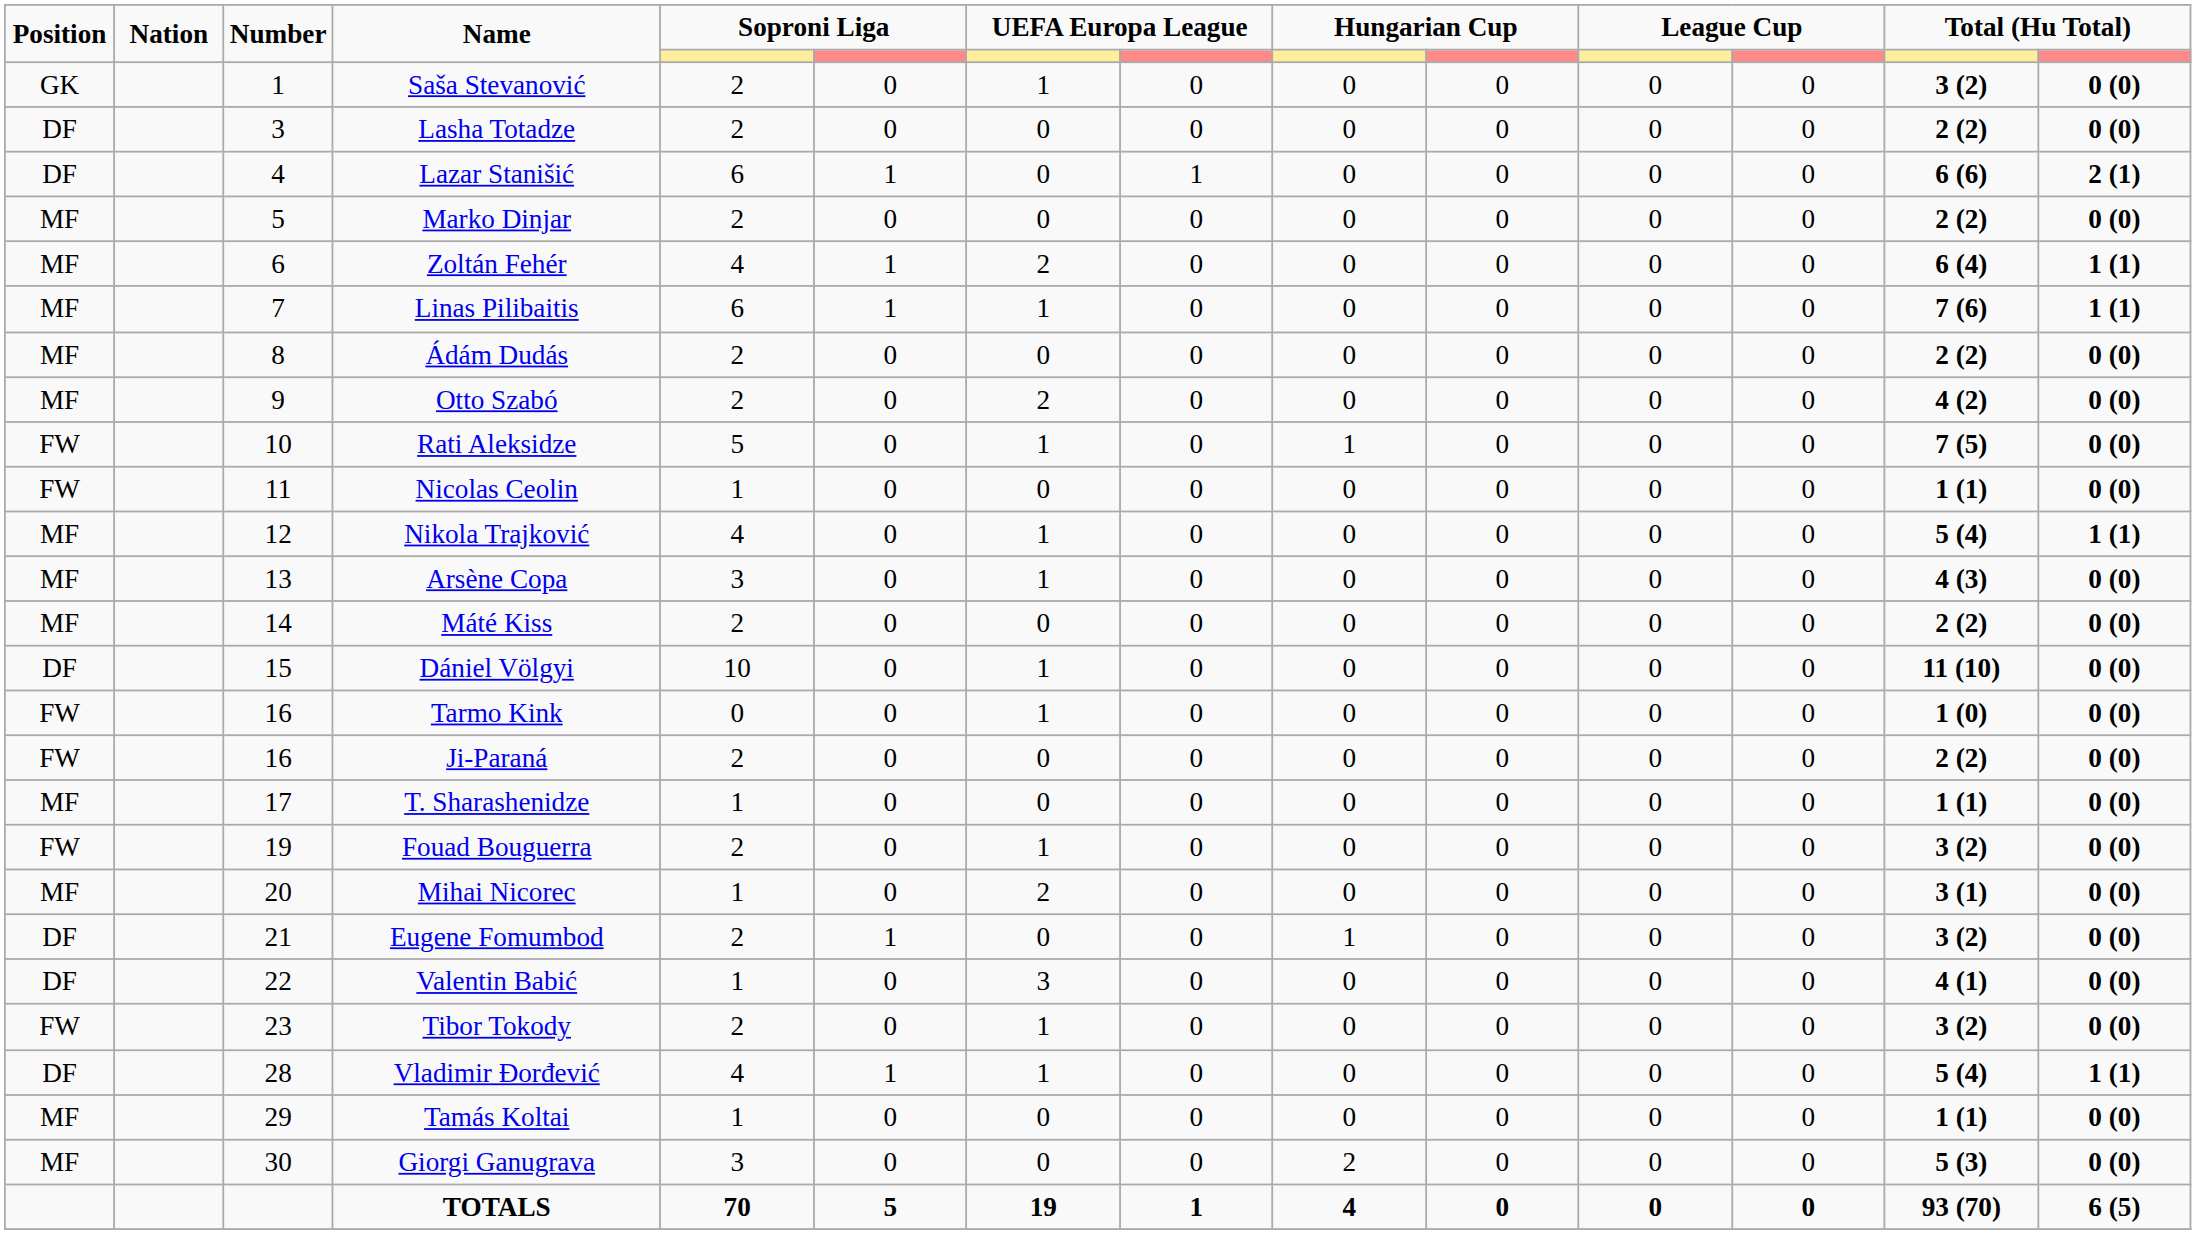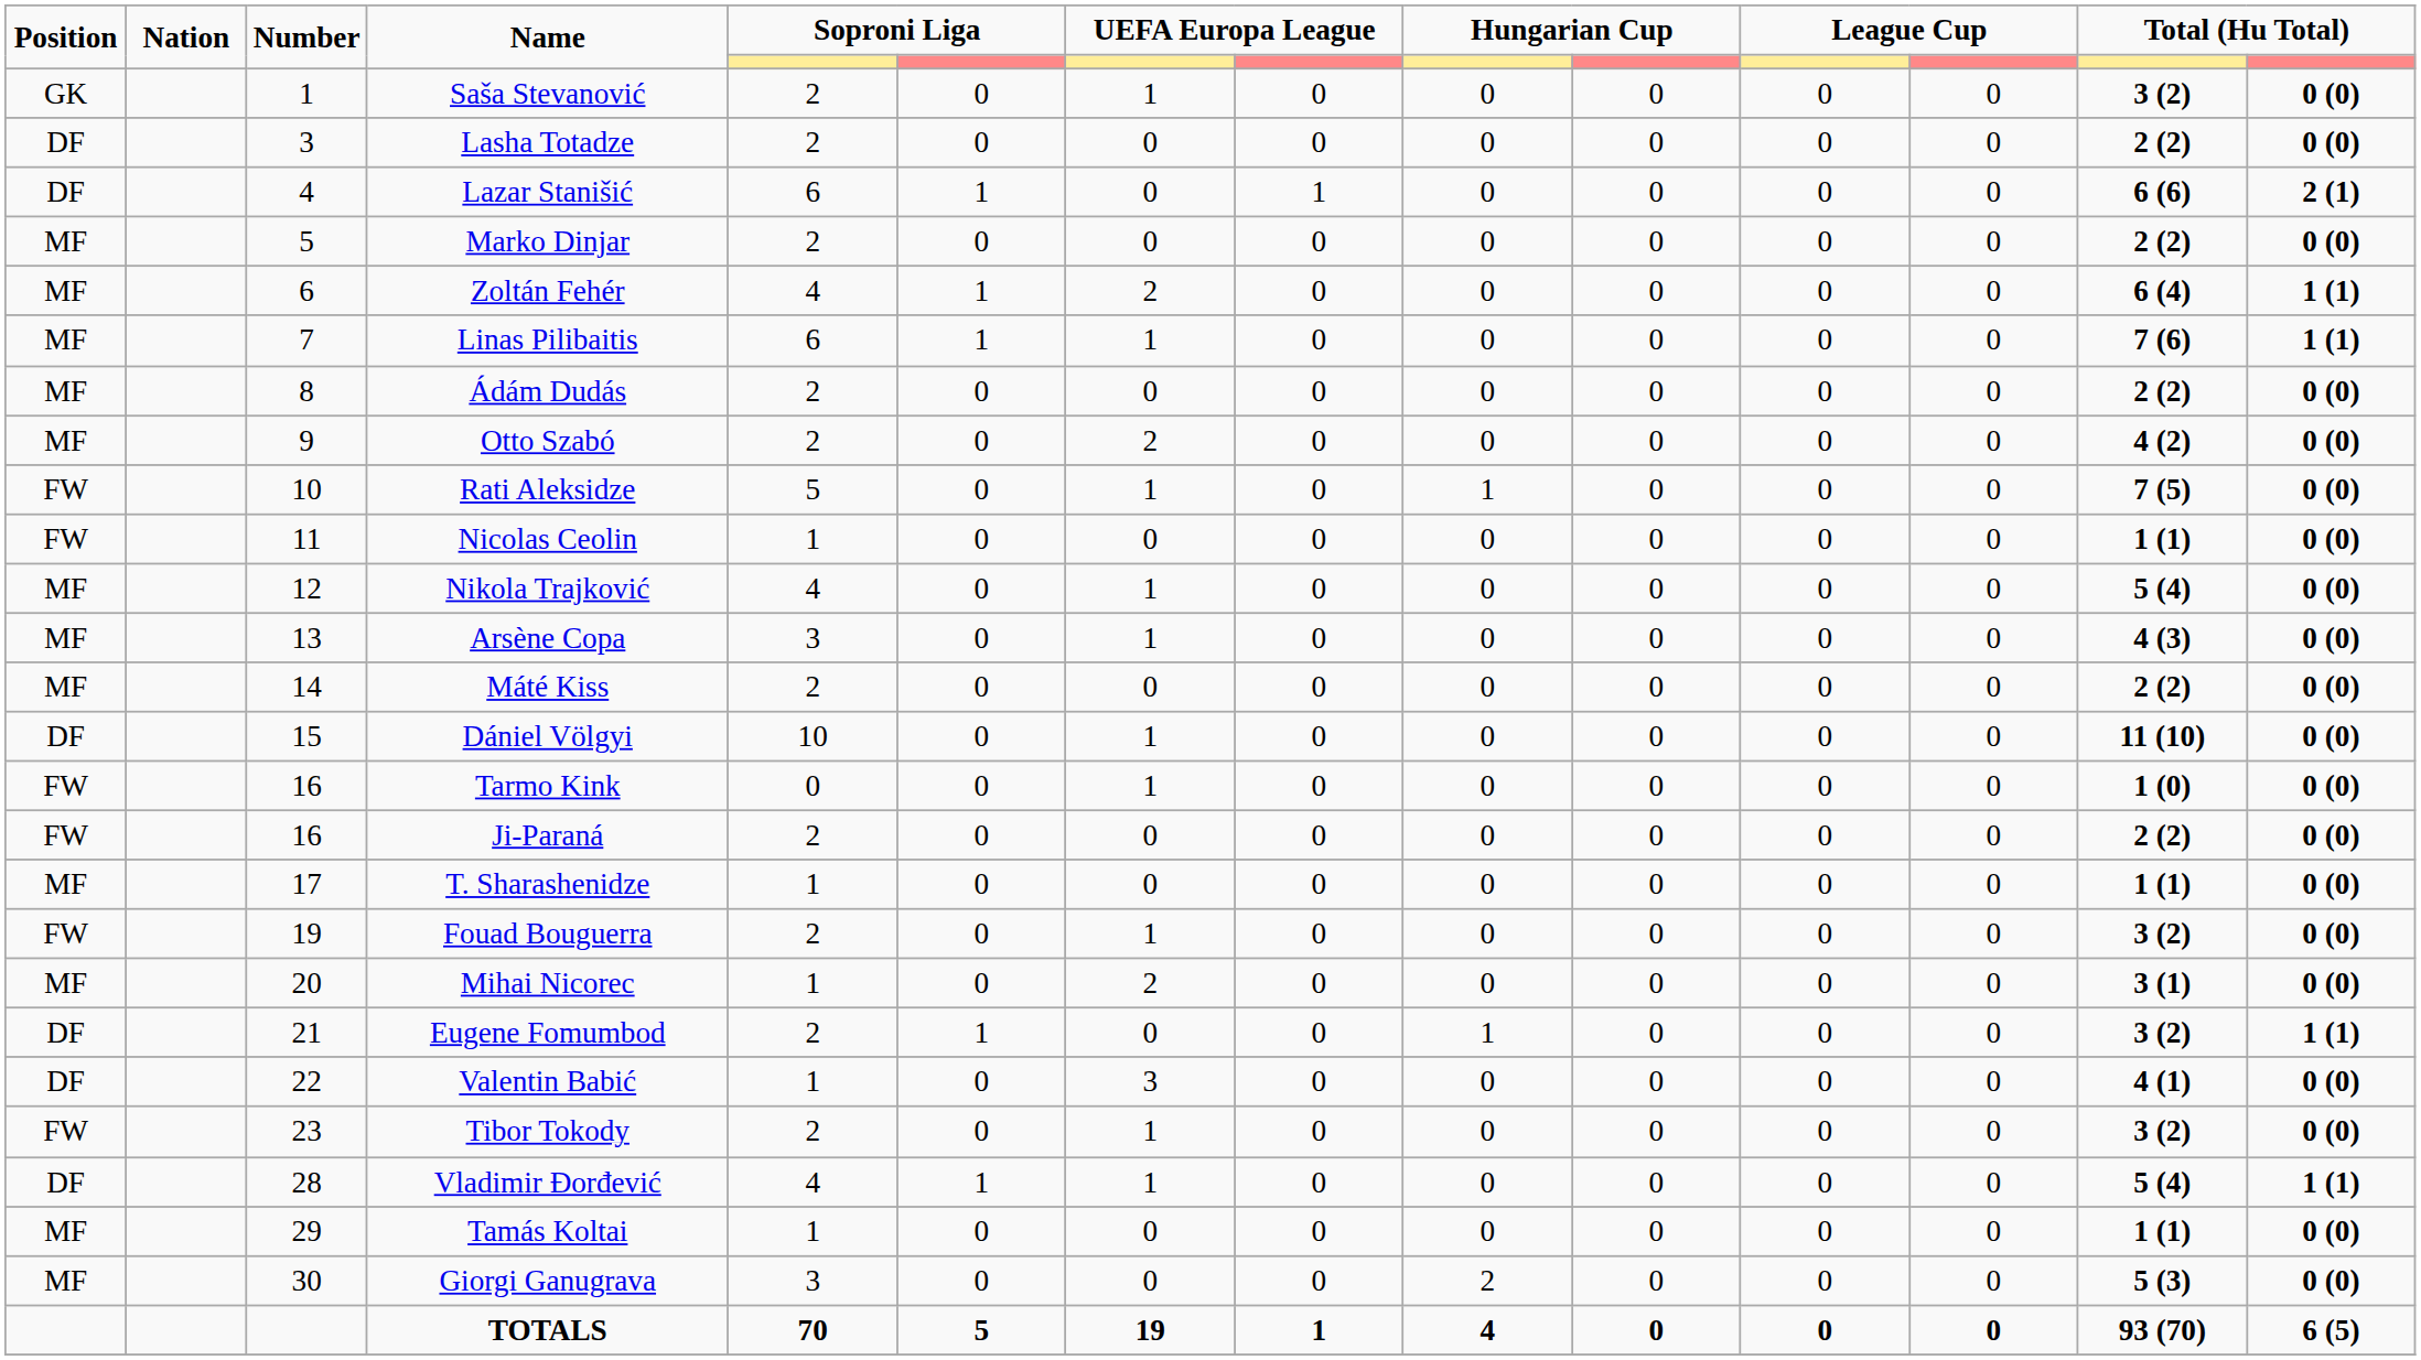 <table class="wikitable" style="font-size: 95%; text-align: center;">
 <tr>
 <td rowspan="2" width="5%" align="center"><strong>Position</strong></td>
 <td rowspan="2" width="5%" align="center"><strong>Nation</strong></td>
 <td rowspan="2" width="5%" align="center"><strong>Number</strong></td>
 <td rowspan="2" width="15%" align="center"><strong>Name</strong></td>
 <td colspan="2" align="center"><strong>Soproni Liga</strong></td>
 <td colspan="2" align="center"><strong>UEFA Europa League</strong></td>
 <td colspan="2" align="center"><strong>Hungarian Cup</strong></td>
 <td colspan="2" align="center"><strong>League Cup</strong></td>
 <td colspan="2" align="center"><strong>Total (Hu Total)</strong></td>
 </tr>
 <tr>
 <th width=60 style="background: #FFEE99"></th>
 <th width=60 style="background: #FF8888"></th>
 <th width=60 style="background: #FFEE99"></th>
 <th width=60 style="background: #FF8888"></th>
 <th width=60 style="background: #FFEE99"></th>
 <th width=60 style="background: #FF8888"></th>
 <th width=60 style="background: #FFEE99"></th>
 <th width=60 style="background: #FF8888"></th>
 <th width=60 style="background: #FFEE99"></th>
 <th width=60 style="background: #FF8888"></th>
 </tr>
 <tr>
 <td>GK</td>
 <td></td>
 <td>1</td>
 <td><a href='#'>Saša Stevanović</a></td>
 <td>2</td>
 <td>0</td>
 <td>1</td>
 <td>0</td>
 <td>0</td>
 <td>0</td>
 <td>0</td>
 <td>0</td>
 <td><strong>3 (2)</strong></td>
 <td><strong>0 (0)</strong></td>
 </tr>
 <tr>
 <td>DF</td>
 <td></td>
 <td>3</td>
 <td><a href='#'>Lasha Totadze</a></td>
 <td>2</td>
 <td>0</td>
 <td>0</td>
 <td>0</td>
 <td>0</td>
 <td>0</td>
 <td>0</td>
 <td>0</td>
 <td><strong>2 (2)</strong></td>
 <td><strong>0 (0)</strong></td>
 </tr>
 <tr>
 <td>DF</td>
 <td></td>
 <td>4</td>
 <td><a href='#'>Lazar Stanišić</a></td>
 <td>6</td>
 <td>1</td>
 <td>0</td>
 <td>1</td>
 <td>0</td>
 <td>0</td>
 <td>0</td>
 <td>0</td>
 <td><strong>6 (6)</strong></td>
 <td><strong>2 (1)</strong></td>
 </tr>
 <tr>
 <td>MF</td>
 <td></td>
 <td>5</td>
 <td><a href='#'>Marko Dinjar</a></td>
 <td>2</td>
 <td>0</td>
 <td>0</td>
 <td>0</td>
 <td>0</td>
 <td>0</td>
 <td>0</td>
 <td>0</td>
 <td><strong>2 (2)</strong></td>
 <td><strong>0 (0)</strong></td>
 </tr>
 <tr>
 <td>MF</td>
 <td></td>
 <td>6</td>
 <td><a href='#'>Zoltán Fehér</a></td>
 <td>4</td>
 <td>1</td>
 <td>2</td>
 <td>0</td>
 <td>0</td>
 <td>0</td>
 <td>0</td>
 <td>0</td>
 <td><strong>6 (4)</strong></td>
 <td><strong>1 (1)</strong></td>
 </tr>
 <tr>
 <td>MF</td>
 <td></td>
 <td>7</td>
 <td><a href='#'>Linas Pilibaitis</a></td>
 <td>6</td>
 <td>1</td>
 <td>1</td>
 <td>0</td>
 <td>0</td>
 <td>0</td>
 <td>0</td>
 <td>0</td>
 <td><strong>7 (6)</strong></td>
 <td><strong>1 (1)</strong></td>
 </tr>
 <tr>
 <td>MF</td>
 <td></td>
 <td>8</td>
 <td><a href='#'>Ádám Dudás</a></td>
 <td>2</td>
 <td>0</td>
 <td>0</td>
 <td>0</td>
 <td>0</td>
 <td>0</td>
 <td>0</td>
 <td>0</td>
 <td><strong>2 (2)</strong></td>
 <td><strong>0 (0)</strong></td>
 </tr>
 <tr>
 <td>MF</td>
 <td></td>
 <td>9</td>
 <td><a href='#'>Otto Szabó</a></td>
 <td>2</td>
 <td>0</td>
 <td>2</td>
 <td>0</td>
 <td>0</td>
 <td>0</td>
 <td>0</td>
 <td>0</td>
 <td><strong>4 (2)</strong></td>
 <td><strong>0 (0)</strong></td>
 </tr>
 <tr>
 <td>FW</td>
 <td></td>
 <td>10</td>
 <td><a href='#'>Rati Aleksidze</a></td>
 <td>5</td>
 <td>0</td>
 <td>1</td>
 <td>0</td>
 <td>1</td>
 <td>0</td>
 <td>0</td>
 <td>0</td>
 <td><strong>7 (5)</strong></td>
 <td><strong>0 (0)</strong></td>
 </tr>
 <tr>
 <td>FW</td>
 <td></td>
 <td>11</td>
 <td><a href='#'>Nicolas Ceolin</a></td>
 <td>1</td>
 <td>0</td>
 <td>0</td>
 <td>0</td>
 <td>0</td>
 <td>0</td>
 <td>0</td>
 <td>0</td>
 <td><strong>1 (1)</strong></td>
 <td><strong>0 (0)</strong></td>
 </tr>
 <tr>
 <td>MF</td>
 <td></td>
 <td>12</td>
 <td><a href='#'>Nikola Trajković</a></td>
 <td>4</td>
 <td>0</td>
 <td>1</td>
 <td>0</td>
 <td>0</td>
 <td>0</td>
 <td>0</td>
 <td>0</td>
 <td><strong>5 (4)</strong></td>
-<td><strong>1 (1)</strong></td>
+<td><strong>0 (0)</strong></td>
 </tr>
 <tr>
 <td>MF</td>
 <td></td>
 <td>13</td>
 <td><a href='#'>Arsène Copa</a></td>
 <td>3</td>
 <td>0</td>
 <td>1</td>
 <td>0</td>
 <td>0</td>
 <td>0</td>
 <td>0</td>
 <td>0</td>
 <td><strong>4 (3)</strong></td>
 <td><strong>0 (0)</strong></td>
 </tr>
 <tr>
 <td>MF</td>
 <td></td>
 <td>14</td>
 <td><a href='#'>Máté Kiss</a></td>
 <td>2</td>
 <td>0</td>
 <td>0</td>
 <td>0</td>
 <td>0</td>
 <td>0</td>
 <td>0</td>
 <td>0</td>
 <td><strong>2 (2)</strong></td>
 <td><strong>0 (0)</strong></td>
 </tr>
 <tr>
 <td>DF</td>
 <td></td>
 <td>15</td>
 <td><a href='#'>Dániel Völgyi</a></td>
 <td>10</td>
 <td>0</td>
 <td>1</td>
 <td>0</td>
 <td>0</td>
 <td>0</td>
 <td>0</td>
 <td>0</td>
 <td><strong>11 (10)</strong></td>
 <td><strong>0 (0)</strong></td>
 </tr>
 <tr>
 <td>FW</td>
 <td></td>
 <td>16</td>
 <td><a href='#'>Tarmo Kink</a></td>
 <td>0</td>
 <td>0</td>
 <td>1</td>
 <td>0</td>
 <td>0</td>
 <td>0</td>
 <td>0</td>
 <td>0</td>
 <td><strong>1 (0)</strong></td>
 <td><strong>0 (0)</strong></td>
 </tr>
 <tr>
 <td>FW</td>
 <td></td>
 <td>16</td>
 <td><a href='#'>Ji-Paraná</a></td>
 <td>2</td>
 <td>0</td>
 <td>0</td>
 <td>0</td>
 <td>0</td>
 <td>0</td>
 <td>0</td>
 <td>0</td>
 <td><strong>2 (2)</strong></td>
 <td><strong>0 (0)</strong></td>
 </tr>
 <tr>
 <td>MF</td>
 <td></td>
 <td>17</td>
 <td><a href='#'>T. Sharashenidze</a></td>
 <td>1</td>
 <td>0</td>
 <td>0</td>
 <td>0</td>
 <td>0</td>
 <td>0</td>
 <td>0</td>
 <td>0</td>
 <td><strong>1 (1)</strong></td>
 <td><strong>0 (0)</strong></td>
 </tr>
 <tr>
 <td>FW</td>
 <td></td>
 <td>19</td>
 <td><a href='#'>Fouad Bouguerra</a></td>
 <td>2</td>
 <td>0</td>
 <td>1</td>
 <td>0</td>
 <td>0</td>
 <td>0</td>
 <td>0</td>
 <td>0</td>
 <td><strong>3 (2)</strong></td>
 <td><strong>0 (0)</strong></td>
 </tr>
 <tr>
 <td>MF</td>
 <td></td>
 <td>20</td>
 <td><a href='#'>Mihai Nicorec</a></td>
 <td>1</td>
 <td>0</td>
 <td>2</td>
 <td>0</td>
 <td>0</td>
 <td>0</td>
 <td>0</td>
 <td>0</td>
 <td><strong>3 (1)</strong></td>
 <td><strong>0 (0)</strong></td>
 </tr>
 <tr>
 <td>DF</td>
 <td></td>
 <td>21</td>
 <td><a href='#'>Eugene Fomumbod</a></td>
 <td>2</td>
 <td>1</td>
 <td>0</td>
 <td>0</td>
 <td>1</td>
 <td>0</td>
 <td>0</td>
 <td>0</td>
 <td><strong>3 (2)</strong></td>
-<td><strong>0 (0)</strong></td>
+<td><strong>1 (1)</strong></td>
 </tr>
 <tr>
 <td>DF</td>
 <td></td>
 <td>22</td>
 <td><a href='#'>Valentin Babić</a></td>
 <td>1</td>
 <td>0</td>
 <td>3</td>
 <td>0</td>
 <td>0</td>
 <td>0</td>
 <td>0</td>
 <td>0</td>
 <td><strong>4 (1)</strong></td>
 <td><strong>0 (0)</strong></td>
 </tr>
 <tr>
 <td>FW</td>
 <td></td>
 <td>23</td>
 <td><a href='#'>Tibor Tokody</a></td>
 <td>2</td>
 <td>0</td>
 <td>1</td>
 <td>0</td>
 <td>0</td>
 <td>0</td>
 <td>0</td>
 <td>0</td>
 <td><strong>3 (2)</strong></td>
 <td><strong>0 (0)</strong></td>
 </tr>
 <tr>
 <td>DF</td>
 <td></td>
 <td>28</td>
 <td><a href='#'>Vladimir Đorđević</a></td>
 <td>4</td>
 <td>1</td>
 <td>1</td>
 <td>0</td>
 <td>0</td>
 <td>0</td>
 <td>0</td>
 <td>0</td>
 <td><strong>5 (4)</strong></td>
 <td><strong>1 (1)</strong></td>
 </tr>
 <tr>
 <td>MF</td>
 <td></td>
 <td>29</td>
 <td><a href='#'>Tamás Koltai</a></td>
 <td>1</td>
 <td>0</td>
 <td>0</td>
 <td>0</td>
 <td>0</td>
 <td>0</td>
 <td>0</td>
 <td>0</td>
 <td><strong>1 (1)</strong></td>
 <td><strong>0 (0)</strong></td>
 </tr>
 <tr>
 <td>MF</td>
 <td></td>
 <td>30</td>
 <td><a href='#'>Giorgi Ganugrava</a></td>
 <td>3</td>
 <td>0</td>
 <td>0</td>
 <td>0</td>
 <td>2</td>
 <td>0</td>
 <td>0</td>
 <td>0</td>
 <td><strong>5 (3)</strong></td>
 <td><strong>0 (0)</strong></td>
 </tr>
 <tr>
 <td></td>
 <td></td>
 <td></td>
 <td><strong>TOTALS</strong></td>
 <td><strong>70</strong></td>
 <td><strong>5</strong></td>
 <td><strong>19</strong></td>
 <td><strong>1</strong></td>
 <td><strong>4</strong></td>
 <td><strong>0</strong></td>
 <td><strong>0</strong></td>
 <td><strong>0</strong></td>
 <td><strong>93 (70)</strong></td>
 <td><strong>6 (5)</strong></td>
 </tr>
 <tr>
 </tr>
 </table>
